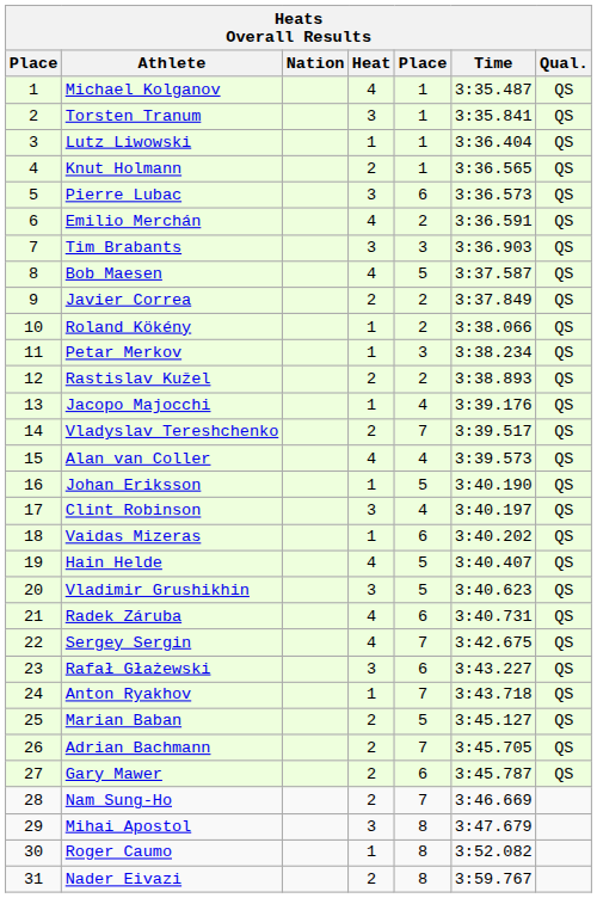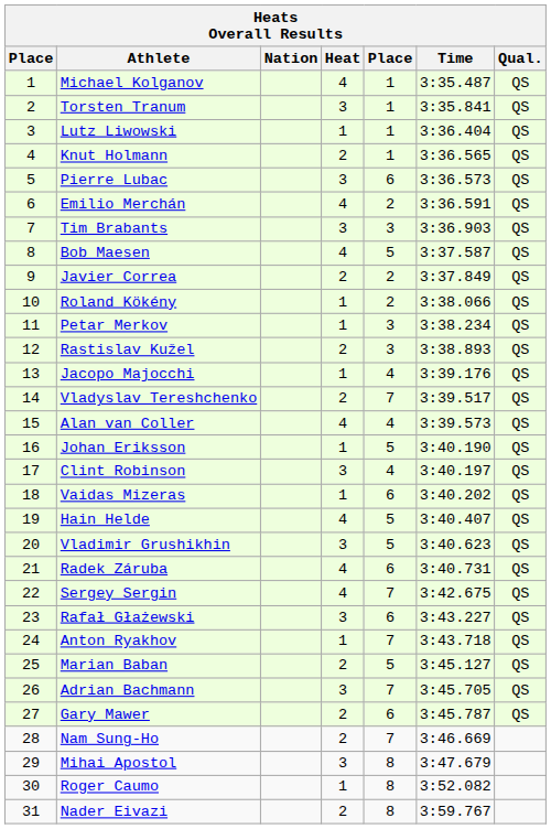 <table class="wikitable sortable">
 <tr>
 <th colspan=7>Heats <br>Overall Results</th>
 </tr>
 <tr>
 <th>Place</th>
 <th>Athlete</th>
 <th>Nation</th>
 <th>Heat</th>
 <th>Place</th>
 <th>Time</th>
 <th>Qual.</th>
 </tr>
 <tr bgcolor = "eeffdd">
 <td align="center">1</td>
 <td align="left"><a href='#'>Michael Kolganov</a></td>
 <td align="left"></td>
 <td align="center">4</td>
 <td align="center">1</td>
 <td align="center">3:35.487</td>
 <td align="center">QS</td>
 </tr>
 <tr bgcolor = "eeffdd">
 <td align="center">2</td>
 <td align="left"><a href='#'>Torsten Tranum</a></td>
 <td align="left"></td>
 <td align="center">3</td>
 <td align="center">1</td>
 <td align="center">3:35.841</td>
 <td align="center">QS</td>
 </tr>
 <tr bgcolor = "eeffdd">
 <td align="center">3</td>
 <td align="left"><a href='#'>Lutz Liwowski</a></td>
 <td align="left"></td>
 <td align="center">1</td>
 <td align="center">1</td>
 <td align="center">3:36.404</td>
 <td align="center">QS</td>
 </tr>
 <tr bgcolor = "eeffdd">
 <td align="center">4</td>
 <td align="left"><a href='#'>Knut Holmann</a></td>
 <td align="left"></td>
 <td align="center">2</td>
 <td align="center">1</td>
 <td align="center">3:36.565</td>
 <td align="center">QS</td>
 </tr>
 <tr bgcolor = "eeffdd">
 <td align="center">5</td>
 <td align="left"><a href='#'>Pierre Lubac</a></td>
 <td align="left"></td>
 <td align="center">3</td>
 <td align="center">6</td>
 <td align="center">3:36.573</td>
 <td align="center">QS</td>
 </tr>
 <tr bgcolor = "eeffdd">
 <td align="center">6</td>
 <td align="left"><a href='#'>Emilio Merchán</a></td>
 <td align="left"></td>
 <td align="center">4</td>
 <td align="center">2</td>
 <td align="center">3:36.591</td>
 <td align="center">QS</td>
 </tr>
 <tr bgcolor = "eeffdd">
 <td align="center">7</td>
 <td align="left"><a href='#'>Tim Brabants</a></td>
 <td align="left"></td>
 <td align="center">3</td>
 <td align="center">3</td>
 <td align="center">3:36.903</td>
 <td align="center">QS</td>
 </tr>
 <tr bgcolor = "eeffdd">
 <td align="center">8</td>
 <td align="left"><a href='#'>Bob Maesen</a></td>
 <td align="left"></td>
 <td align="center">4</td>
 <td align="center">5</td>
 <td align="center">3:37.587</td>
 <td align="center">QS</td>
 </tr>
 <tr bgcolor = "eeffdd">
 <td align="center">9</td>
 <td align="left"><a href='#'>Javier Correa</a></td>
 <td align="left"></td>
 <td align="center">2</td>
 <td align="center">2</td>
 <td align="center">3:37.849</td>
 <td align="center">QS</td>
 </tr>
 <tr bgcolor = "eeffdd">
 <td align="center">10</td>
 <td align="left"><a href='#'>Roland Kökény</a></td>
 <td align="left"></td>
 <td align="center">1</td>
 <td align="center">2</td>
 <td align="center">3:38.066</td>
 <td align="center">QS</td>
 </tr>
 <tr bgcolor = "eeffdd">
 <td align="center">11</td>
 <td align="left"><a href='#'>Petar Merkov</a></td>
 <td align="left"></td>
 <td align="center">1</td>
 <td align="center">3</td>
 <td align="center">3:38.234</td>
 <td align="center">QS</td>
 </tr>
 <tr bgcolor = "eeffdd">
 <td align="center">12</td>
 <td align="left"><a href='#'>Rastislav Kužel</a></td>
 <td align="left"></td>
 <td align="center">2</td>
-<td align="center">2</td>
+<td align="center">3</td>
 <td align="center">3:38.893</td>
 <td align="center">QS</td>
 </tr>
 <tr bgcolor = "eeffdd">
 <td align="center">13</td>
 <td align="left"><a href='#'>Jacopo Majocchi</a></td>
 <td align="left"></td>
 <td align="center">1</td>
 <td align="center">4</td>
 <td align="center">3:39.176</td>
 <td align="center">QS</td>
 </tr>
 <tr bgcolor = "eeffdd">
 <td align="center">14</td>
 <td align="left"><a href='#'>Vladyslav Tereshchenko</a></td>
 <td align="left"></td>
 <td align="center">2</td>
 <td align="center">7</td>
 <td align="center">3:39.517</td>
 <td align="center">QS</td>
 </tr>
 <tr bgcolor = "eeffdd">
 <td align="center">15</td>
 <td align="left"><a href='#'>Alan van Coller</a></td>
 <td align="left"></td>
 <td align="center">4</td>
 <td align="center">4</td>
 <td align="center">3:39.573</td>
 <td align="center">QS</td>
 </tr>
 <tr bgcolor = "eeffdd">
 <td align="center">16</td>
 <td align="left"><a href='#'>Johan Eriksson</a></td>
 <td align="left"></td>
 <td align="center">1</td>
 <td align="center">5</td>
 <td align="center">3:40.190</td>
 <td align="center">QS</td>
 </tr>
 <tr bgcolor = "eeffdd">
 <td align="center">17</td>
 <td align="left"><a href='#'>Clint Robinson</a></td>
 <td align="left"></td>
 <td align="center">3</td>
 <td align="center">4</td>
 <td align="center">3:40.197</td>
 <td align="center">QS</td>
 </tr>
 <tr bgcolor = "eeffdd">
 <td align="center">18</td>
 <td align="left"><a href='#'>Vaidas Mizeras</a></td>
 <td align="left"></td>
 <td align="center">1</td>
 <td align="center">6</td>
 <td align="center">3:40.202</td>
 <td align="center">QS</td>
 </tr>
 <tr bgcolor = "eeffdd">
 <td align="center">19</td>
 <td align="left"><a href='#'>Hain Helde</a></td>
 <td align="left"></td>
 <td align="center">4</td>
 <td align="center">5</td>
 <td align="center">3:40.407</td>
 <td align="center">QS</td>
 </tr>
 <tr bgcolor = "eeffdd">
 <td align="center">20</td>
 <td align="left"><a href='#'>Vladimir Grushikhin</a></td>
 <td align="left"></td>
 <td align="center">3</td>
 <td align="center">5</td>
 <td align="center">3:40.623</td>
 <td align="center">QS</td>
 </tr>
 <tr bgcolor = "eeffdd">
 <td align="center">21</td>
 <td align="left"><a href='#'>Radek Záruba</a></td>
 <td align="left"></td>
 <td align="center">4</td>
 <td align="center">6</td>
 <td align="center">3:40.731</td>
 <td align="center">QS</td>
 </tr>
 <tr bgcolor = "eeffdd">
 <td align="center">22</td>
 <td align="left"><a href='#'>Sergey Sergin</a></td>
 <td align="left"></td>
 <td align="center">4</td>
 <td align="center">7</td>
 <td align="center">3:42.675</td>
 <td align="center">QS</td>
 </tr>
 <tr bgcolor = "eeffdd">
 <td align="center">23</td>
 <td align="left"><a href='#'>Rafał Głażewski</a></td>
 <td align="left"></td>
 <td align="center">3</td>
 <td align="center">6</td>
 <td align="center">3:43.227</td>
 <td align="center">QS</td>
 </tr>
 <tr bgcolor = "eeffdd">
 <td align="center">24</td>
 <td align="left"><a href='#'>Anton Ryakhov</a></td>
 <td align="left"></td>
 <td align="center">1</td>
 <td align="center">7</td>
 <td align="center">3:43.718</td>
 <td align="center">QS</td>
 </tr>
 <tr bgcolor = "eeffdd">
 <td align="center">25</td>
 <td align="left"><a href='#'>Marian Baban</a></td>
 <td align="left"></td>
 <td align="center">2</td>
 <td align="center">5</td>
 <td align="center">3:45.127</td>
 <td align="center">QS</td>
 </tr>
 <tr bgcolor = "eeffdd">
 <td align="center">26</td>
 <td align="left"><a href='#'>Adrian Bachmann</a></td>
 <td align="left"></td>
-<td align="center">2</td>
+<td align="center">3</td>
 <td align="center">7</td>
 <td align="center">3:45.705</td>
 <td align="center">QS</td>
 </tr>
 <tr bgcolor = "eeffdd">
 <td align="center">27</td>
 <td align="left"><a href='#'>Gary Mawer</a></td>
 <td align="left"></td>
 <td align="center">2</td>
 <td align="center">6</td>
 <td align="center">3:45.787</td>
 <td align="center">QS</td>
 </tr>
 <tr>
 <td align="center">28</td>
 <td align="left"><a href='#'>Nam Sung-Ho</a></td>
 <td align="left"></td>
 <td align="center">2</td>
 <td align="center">7</td>
 <td align="center">3:46.669</td>
 <td align="center"></td>
 </tr>
 <tr>
 <td align="center">29</td>
 <td align="left"><a href='#'>Mihai Apostol</a></td>
 <td align="left"></td>
 <td align="center">3</td>
 <td align="center">8</td>
 <td align="center">3:47.679</td>
 <td align="center"></td>
 </tr>
 <tr>
 <td align="center">30</td>
 <td align="left"><a href='#'>Roger Caumo</a></td>
 <td align="left"></td>
 <td align="center">1</td>
 <td align="center">8</td>
 <td align="center">3:52.082</td>
 <td align="center"></td>
 </tr>
 <tr>
 <td align="center">31</td>
 <td align="left"><a href='#'>Nader Eivazi</a></td>
 <td align="left"></td>
 <td align="center">2</td>
 <td align="center">8</td>
 <td align="center">3:59.767</td>
 <td align="center"></td>
 </tr>
 </table>
